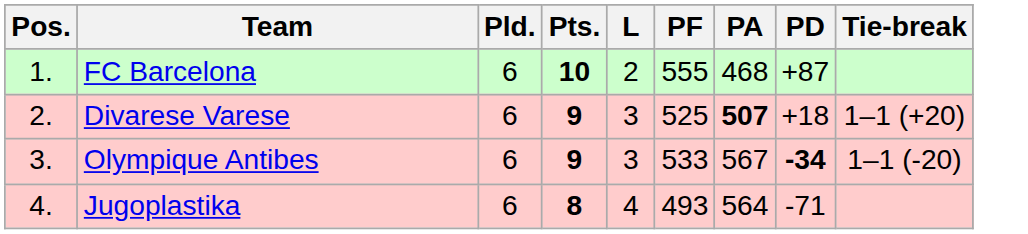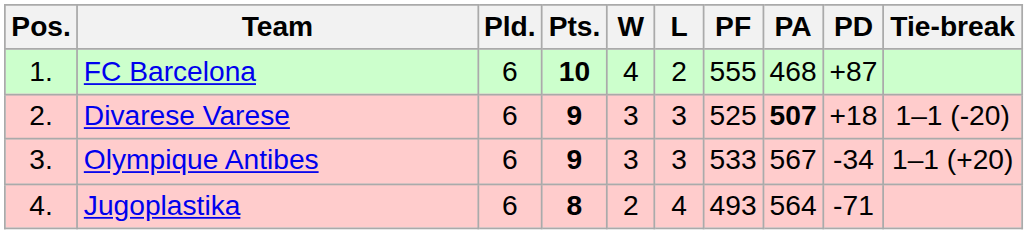 <table class="wikitable" style="text-align:center">
 <tr>
 <th width=15>Pos.</th>
 <th width=220>Team</th>
 <th width=20>Pld.</th>
 <th width=20>Pts.</th>
+<th width=20>W</th>
 <th width=20>L</th>
 <th width=20>PF</th>
 <th width=20>PA</th>
 <th width=20>PD</th>
 <th>Tie-break</th>
 </tr>
 <tr style="background: #ccffcc;">
 <td>1.</td>
 <td align=left> <a href='#'>FC Barcelona</a></td>
 <td>6</td>
 <td><strong>10</strong></td>
+<td>4</td>
 <td>2</td>
 <td>555</td>
 <td>468</td>
 <td>+87</td>
 <td></td>
 </tr>
 <tr style="background: #ffcccc;">
 <td>2.</td>
 <td align=left> <a href='#'>Divarese Varese</a></td>
 <td>6</td>
 <td><strong>9</strong></td>
 <td>3</td>
+<td>3</td>
 <td>525</td>
 <td><strong>507</strong></td>
 <td>+18</td>
-<td>1–1 (+20)</td>
+<td>1–1 (-20)</td>
 </tr>
 <tr style="background: #ffcccc;">
 <td>3.</td>
 <td align=left> <a href='#'>Olympique Antibes</a></td>
 <td>6</td>
 <td><strong>9</strong></td>
 <td>3</td>
+<td>3</td>
 <td>533</td>
 <td>567</td>
-<td><strong>-34</strong></td>
-<td>1–1 (-20)</td>
+<td>-34</td>
+<td>1–1 (+20)</td>
 </tr>
 <tr style="background: #ffcccc;">
 <td>4.</td>
 <td align=left> <a href='#'>Jugoplastika</a></td>
 <td>6</td>
 <td><strong>8</strong></td>
+<td>2</td>
 <td>4</td>
 <td>493</td>
 <td>564</td>
 <td>-71</td>
 <td></td>
 </tr>
 </table>
